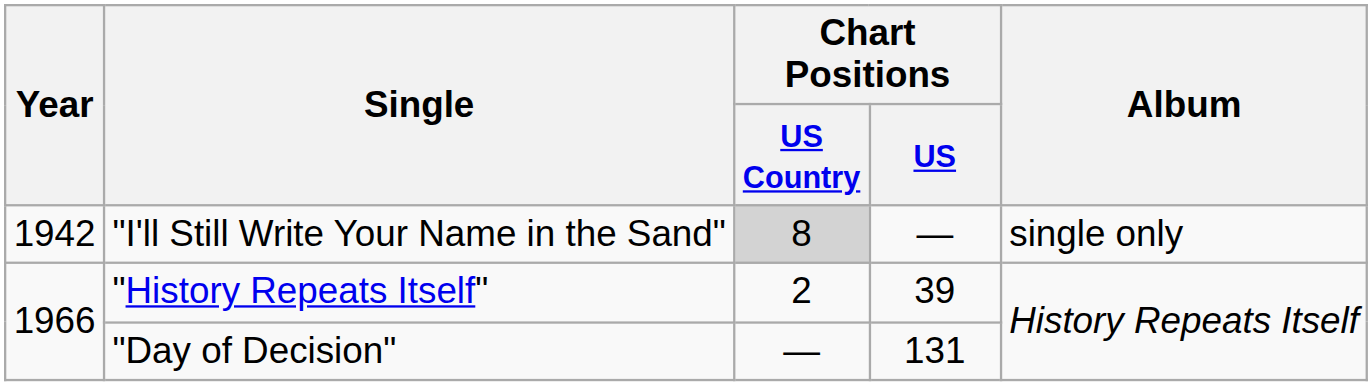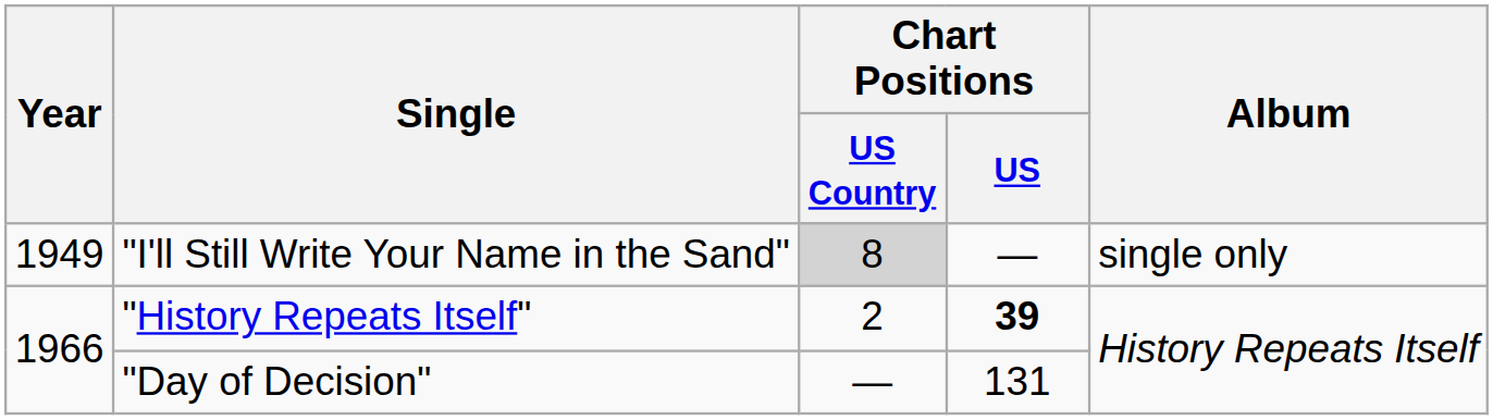 <table class="wikitable">
 <tr>
 <th rowspan="2">Year</th>
 <th rowspan="2">Single</th>
 <th colspan="2">Chart Positions</th>
 <th rowspan="2">Album</th>
 </tr>
 <tr>
 <th style="width:50px;"><small><a href='#'>US Country</a></small></th>
 <th style="width:50px;"><small><a href='#'>US</a></small><br></th>
 </tr>
 <tr>
-<td>1942</td>
+<td>1949</td>
 <td>"I'll Still Write Your Name in the Sand"</td>
 <td style="background: lightgrey; text-align:center;">8</td>
 <td style="text-align:center;">—</td>
 <td>single only</td>
 </tr>
 <tr>
 <td rowspan="2">1966</td>
 <td>"<a href='#'>History Repeats Itself</a>"</td>
 <td style="text-align:center;">2</td>
-<td style="text-align:center;">39</td>
+<td style="text-align:center;"><strong>39</strong></td>
 <td rowspan="2"><em>History Repeats Itself</em></td>
 </tr>
 <tr>
 <td>"Day of Decision"</td>
 <td style="text-align:center;">—</td>
 <td style="text-align:center;">131</td>
 </tr>
 </table>
